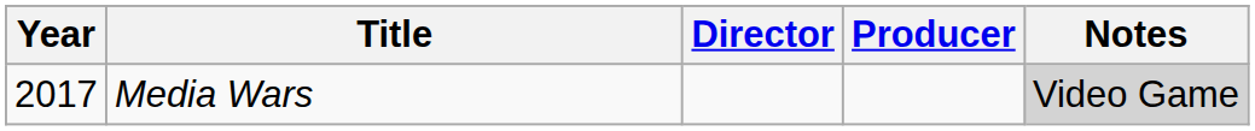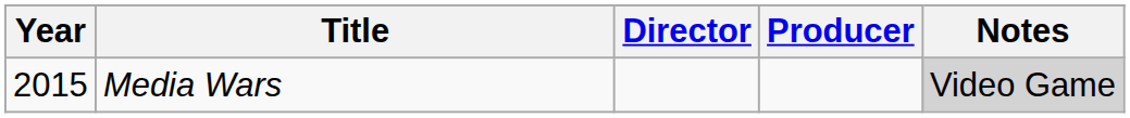 <table class="wikitable sortable">
 <tr>
 <th>Year</th>
 <th style="width:240px;">Title</th>
 <th><a href='#'>Director</a></th>
 <th><a href='#'>Producer</a></th>
 <th>Notes</th>
 </tr>
 <tr>
-<td>2017</td>
+<td>2015</td>
 <td><em>Media Wars</em></td>
 <td></td>
 <td></td>
 <td style="background: lightgrey;">Video Game</td>
 </tr>
 </table>
